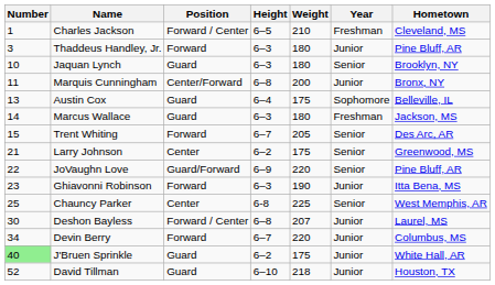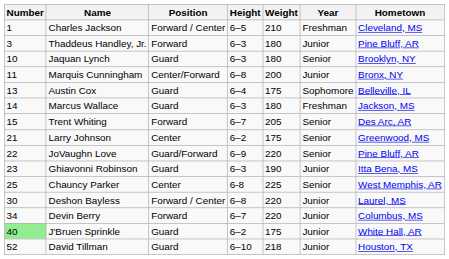 <table class="wikitable sortable" style="font-size: 95%;">
 <tr>
 <th>Number</th>
 <th>Name</th>
 <th>Position</th>
 <th>Height</th>
 <th>Weight</th>
 <th>Year</th>
 <th>Hometown</th>
 </tr>
 <tr>
 <td>1</td>
 <td>Charles Jackson</td>
 <td>Forward / Center</td>
 <td>6–5</td>
 <td>210</td>
 <td>Freshman</td>
 <td><a href='#'>Cleveland, MS</a></td>
 </tr>
 <tr>
 <td>3</td>
 <td>Thaddeus Handley, Jr.</td>
 <td>Forward</td>
 <td>6–3</td>
 <td>180</td>
 <td>Junior</td>
 <td><a href='#'>Pine Bluff, AR</a></td>
 </tr>
 <tr>
 <td>10</td>
 <td>Jaquan Lynch</td>
 <td>Guard</td>
 <td>6–3</td>
 <td>180</td>
 <td>Senior</td>
 <td><a href='#'>Brooklyn, NY</a></td>
 </tr>
 <tr>
 <td>11</td>
 <td>Marquis Cunningham</td>
 <td>Center/Forward</td>
 <td>6–8</td>
 <td>200</td>
 <td>Junior</td>
 <td><a href='#'>Bronx, NY</a></td>
 </tr>
 <tr>
 <td>13</td>
 <td>Austin Cox</td>
 <td>Guard</td>
 <td>6–4</td>
 <td>175</td>
 <td>Sophomore</td>
 <td><a href='#'>Belleville, IL</a></td>
 </tr>
 <tr>
 <td>14</td>
 <td>Marcus Wallace</td>
 <td>Guard</td>
 <td>6–3</td>
 <td>180</td>
 <td>Freshman</td>
 <td><a href='#'>Jackson, MS</a></td>
 </tr>
 <tr>
 <td>15</td>
 <td>Trent Whiting</td>
 <td>Forward</td>
 <td>6–7</td>
 <td>205</td>
 <td>Senior</td>
 <td><a href='#'>Des Arc, AR</a></td>
 </tr>
 <tr>
 <td>21</td>
 <td>Larry Johnson</td>
 <td>Center</td>
 <td>6–2</td>
 <td>175</td>
 <td>Senior</td>
 <td><a href='#'>Greenwood, MS</a></td>
 </tr>
 <tr>
 <td>22</td>
 <td>JoVaughn Love</td>
 <td>Guard/Forward</td>
 <td>6–9</td>
 <td>220</td>
 <td>Senior</td>
 <td><a href='#'>Pine Bluff, AR</a></td>
 </tr>
 <tr>
 <td>23</td>
 <td>Ghiavonni Robinson</td>
-<td>Forward</td>
+<td>Guard</td>
 <td>6–3</td>
 <td>190</td>
 <td>Junior</td>
 <td><a href='#'>Itta Bena, MS</a></td>
 </tr>
 <tr>
 <td>25</td>
 <td>Chauncy Parker</td>
 <td>Center</td>
 <td>6-8</td>
 <td>225</td>
 <td>Senior</td>
 <td><a href='#'>West Memphis, AR</a></td>
 </tr>
 <tr>
 <td>30</td>
 <td>Deshon Bayless</td>
 <td>Forward / Center</td>
 <td>6–8</td>
-<td>207</td>
+<td>220</td>
 <td>Junior</td>
 <td><a href='#'>Laurel, MS</a></td>
 </tr>
 <tr>
 <td>34</td>
 <td>Devin Berry</td>
 <td>Forward</td>
 <td>6–7</td>
 <td>220</td>
 <td>Junior</td>
 <td><a href='#'>Columbus, MS</a></td>
 </tr>
 <tr>
 <td style="background: lightgreen;">40</td>
 <td>J'Bruen Sprinkle</td>
 <td>Guard</td>
 <td>6–2</td>
 <td>175</td>
 <td>Junior</td>
 <td><a href='#'>White Hall, AR</a></td>
 </tr>
 <tr>
 <td>52</td>
 <td>David Tillman</td>
 <td>Guard</td>
 <td>6–10</td>
 <td>218</td>
 <td>Junior</td>
 <td><a href='#'>Houston, TX</a></td>
 </tr>
 </table>
